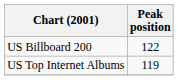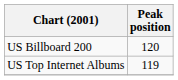 <table class="wikitable">
 <tr>
 <th>Chart (2001)</th>
 <th>Peak<br>position</th>
 </tr>
 <tr>
 <td>US Billboard 200</td>
-<td align="center">122</td>
+<td align="center">120</td>
 </tr>
 <tr>
 <td>US Top Internet Albums</td>
 <td align="center">119</td>
 </tr>
 <tr>
 </tr>
 </table>
